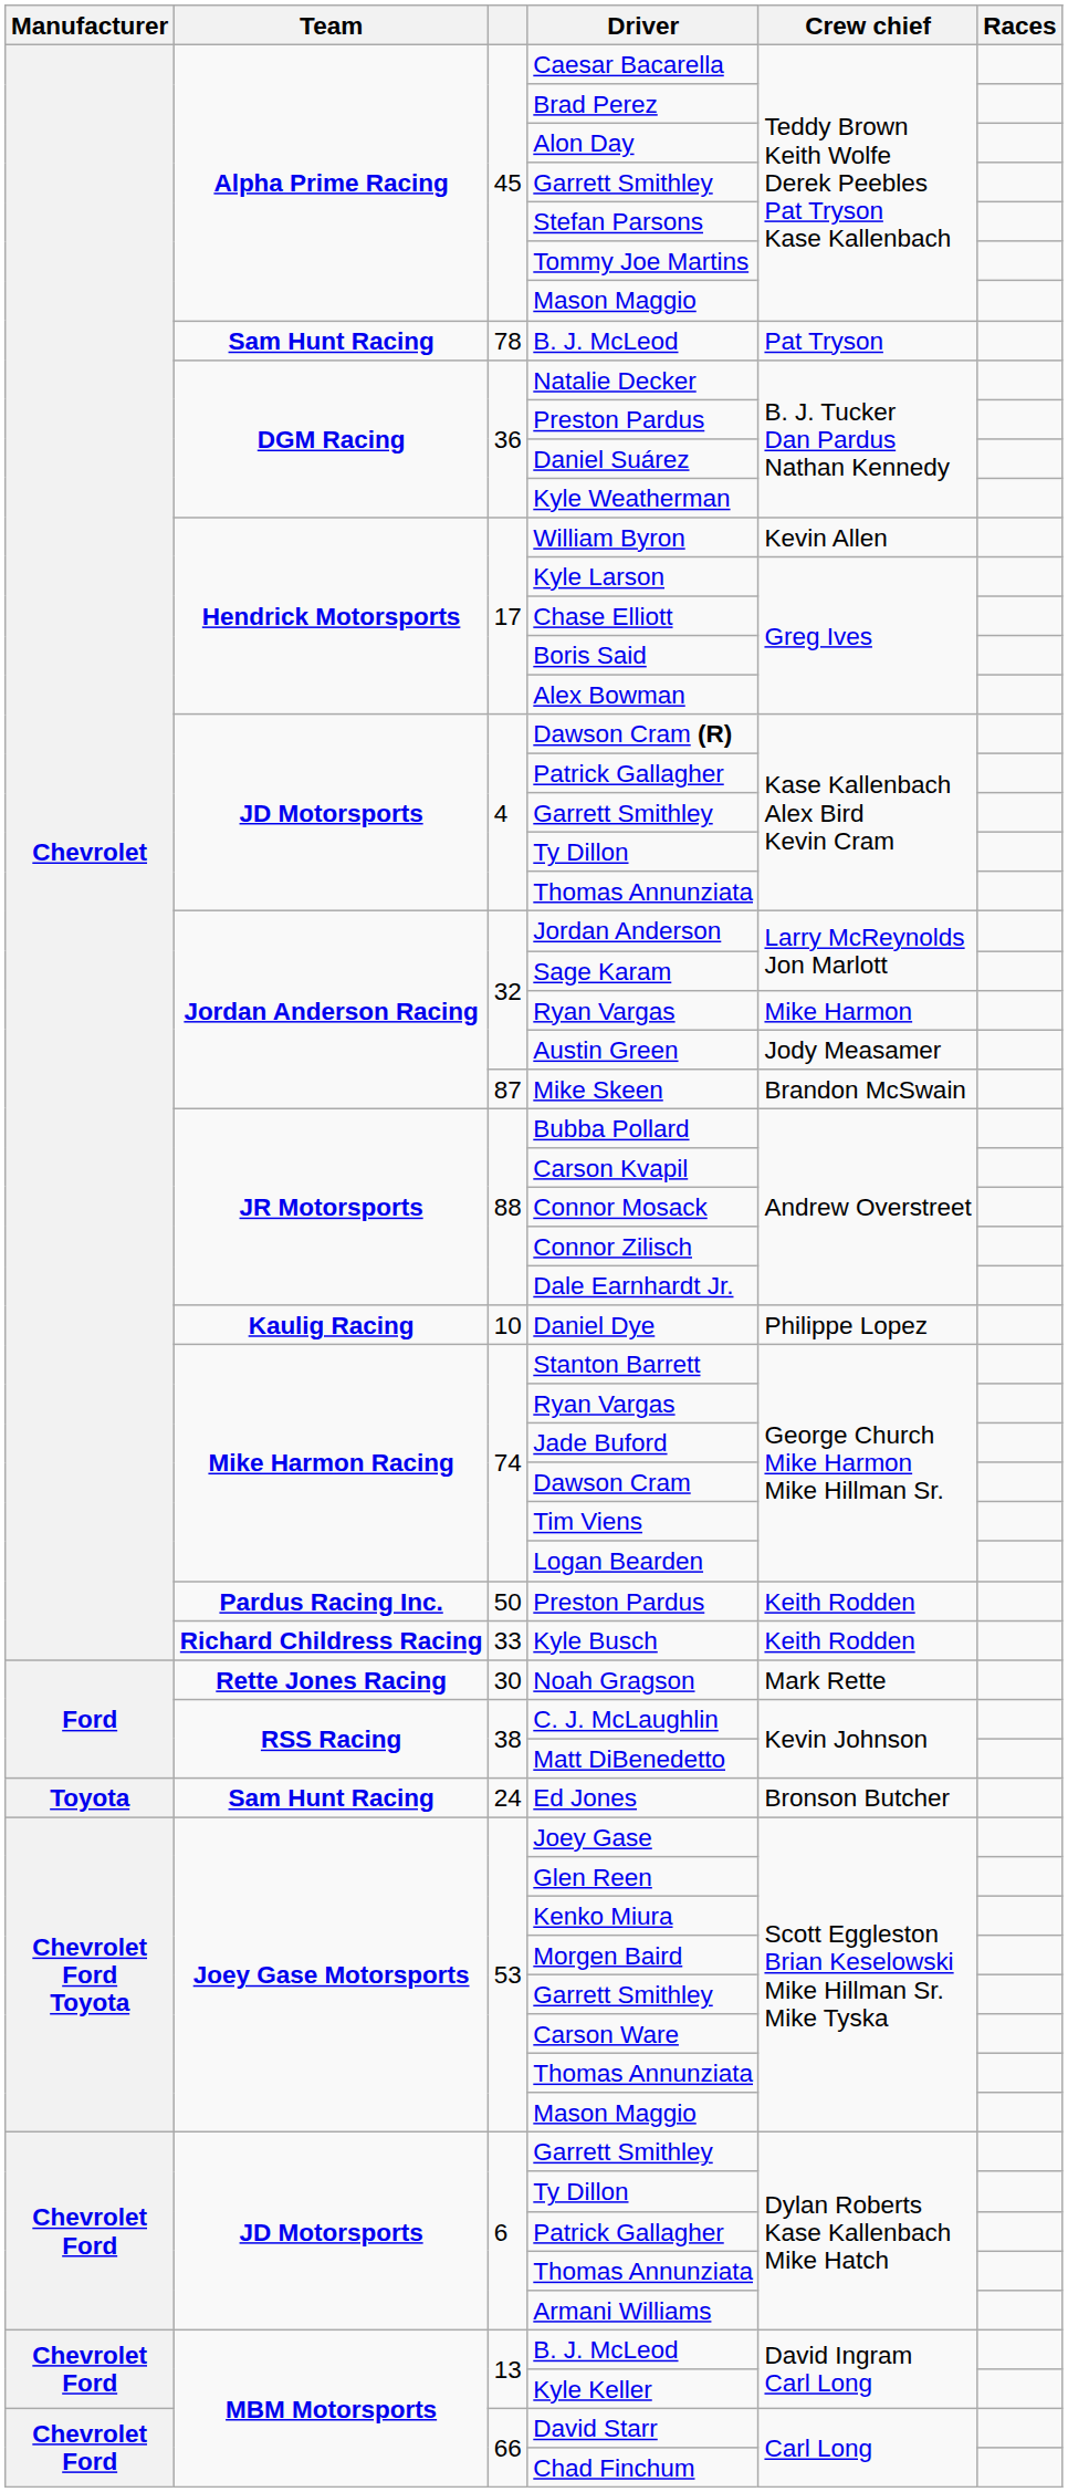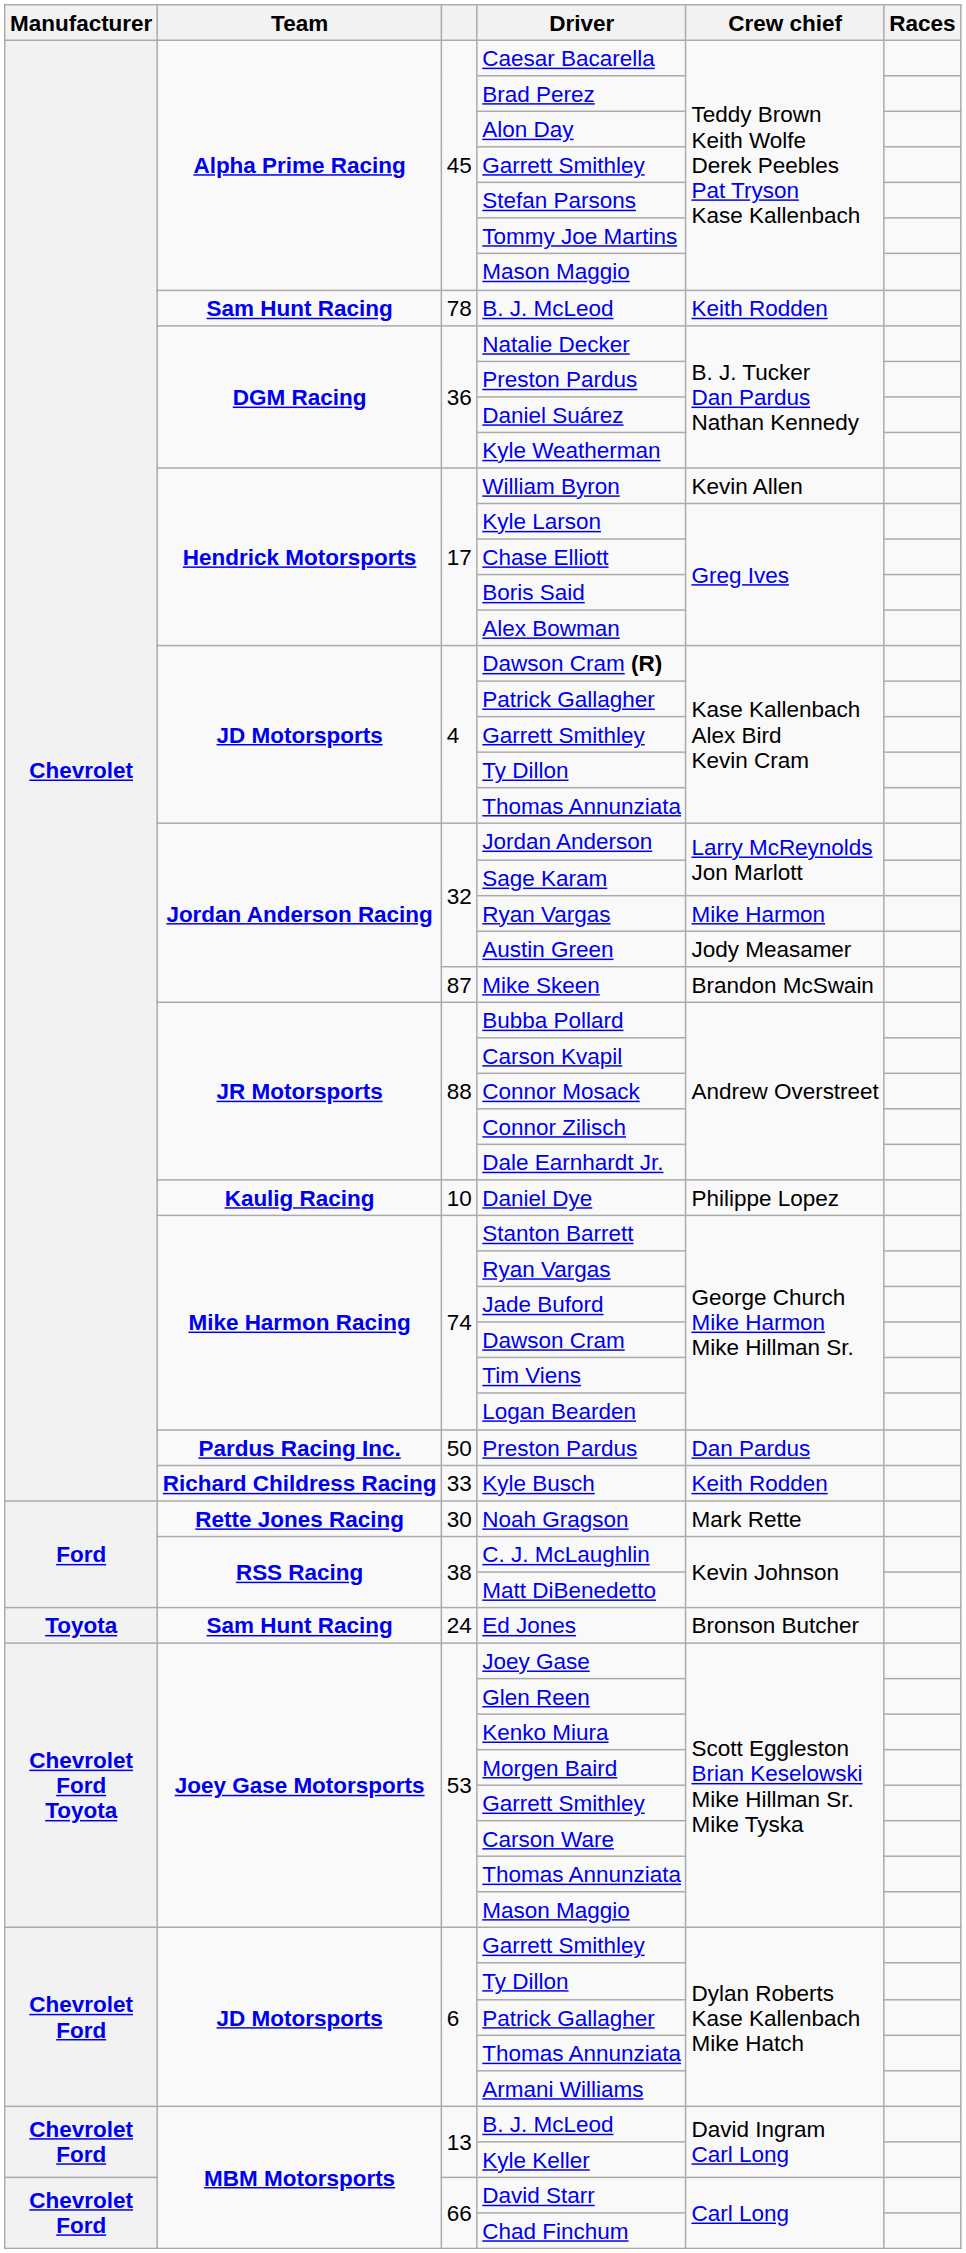 <table class="wikitable" style="font-size: 95%;">
 <tr>
 <th>Manufacturer</th>
 <th>Team</th>
 <th></th>
 <th>Driver</th>
 <th>Crew chief</th>
 <th>Races</th>
 </tr>
 <tr>
 <th rowspan=41><a href='#'>Chevrolet</a></th>
 <td rowspan=7 style="text-align:center;" nowrap=""><strong><a href='#'>Alpha Prime Racing</a></strong></td>
 <td rowspan=7>45</td>
 <td><a href='#'>Caesar Bacarella</a></td>
 <td rowspan=7>Teddy Brown <small></small><br>Keith Wolfe <small></small><br>Derek Peebles <small></small><br><a href='#'>Pat Tryson</a> <small></small><br>Kase Kallenbach <small></small></td>
 <td></td>
 </tr>
 <tr>
 <td><a href='#'>Brad Perez</a></td>
 <td></td>
 </tr>
 <tr>
 <td><a href='#'>Alon Day</a></td>
 <td></td>
 </tr>
 <tr>
 <td><a href='#'>Garrett Smithley</a></td>
 <td></td>
 </tr>
 <tr>
 <td><a href='#'>Stefan Parsons</a></td>
 <td></td>
 </tr>
 <tr>
 <td><a href='#'>Tommy Joe Martins</a></td>
 <td></td>
 </tr>
 <tr>
 <td><a href='#'>Mason Maggio</a></td>
 <td></td>
 </tr>
 <tr>
 <td style="text-align:center;" nowrap><strong><a href='#'>Sam Hunt Racing</a></strong></td>
 <td>78</td>
 <td><a href='#'>B. J. McLeod</a></td>
-<td><a href='#'>Pat Tryson</a></td>
+<td><a href='#'>Keith Rodden</a></td>
 <td></td>
 </tr>
 <tr>
 <td rowspan=4 style="text-align:center;" nowrap=""><strong><a href='#'>DGM Racing</a></strong></td>
 <td rowspan=4>36</td>
 <td><a href='#'>Natalie Decker</a></td>
 <td rowspan=4>B. J. Tucker <small></small><br><a href='#'>Dan Pardus</a> <small></small><br>Nathan Kennedy <small></small></td>
 <td></td>
 </tr>
 <tr>
 <td><a href='#'>Preston Pardus</a></td>
 <td></td>
 </tr>
 <tr>
 <td><a href='#'>Daniel Suárez</a></td>
 <td></td>
 </tr>
 <tr>
 <td><a href='#'>Kyle Weatherman</a></td>
 <td></td>
 </tr>
 <tr>
 <td rowspan="5" style="text-align:center;" nowrap><strong><a href='#'>Hendrick Motorsports</a></strong></td>
 <td rowspan=5>17</td>
 <td><a href='#'>William Byron</a></td>
 <td>Kevin Allen</td>
 <td></td>
 </tr>
 <tr>
 <td><a href='#'>Kyle Larson</a></td>
 <td rowspan=4><a href='#'>Greg Ives</a></td>
 <td></td>
 </tr>
 <tr>
 <td><a href='#'>Chase Elliott</a></td>
 <td></td>
 </tr>
 <tr>
 <td><a href='#'>Boris Said</a></td>
 <td></td>
 </tr>
 <tr>
 <td><a href='#'>Alex Bowman</a></td>
 <td></td>
 </tr>
 <tr>
 <td rowspan="5" style="text-align:center;" nowrap=""><strong><a href='#'>JD Motorsports</a></strong></td>
 <td rowspan="5">4</td>
 <td><a href='#'>Dawson Cram</a> <strong>(R)</strong></td>
 <td rowspan="5">Kase Kallenbach <small></small><br>Alex Bird <small></small><br>Kevin Cram <small></small></td>
 <td></td>
 </tr>
 <tr>
 <td><a href='#'>Patrick Gallagher</a></td>
 <td></td>
 </tr>
 <tr>
 <td><a href='#'>Garrett Smithley</a></td>
 <td></td>
 </tr>
 <tr>
 <td><a href='#'>Ty Dillon</a></td>
 <td></td>
 </tr>
 <tr>
 <td><a href='#'>Thomas Annunziata</a></td>
 <td></td>
 </tr>
 <tr>
 <td rowspan=5 style="text-align:center;" nowrap><strong><a href='#'>Jordan Anderson Racing</a></strong></td>
 <td rowspan=4>32</td>
 <td><a href='#'>Jordan Anderson</a></td>
 <td rowspan=2><a href='#'>Larry McReynolds</a> <small></small><br>Jon Marlott <small></small></td>
 <td></td>
 </tr>
 <tr>
 <td><a href='#'>Sage Karam</a></td>
 <td></td>
 </tr>
 <tr>
 <td><a href='#'>Ryan Vargas</a></td>
 <td><a href='#'>Mike Harmon</a></td>
 <td></td>
 </tr>
 <tr>
 <td><a href='#'>Austin Green</a></td>
 <td>Jody Measamer</td>
 <td></td>
 </tr>
 <tr>
 <td>87</td>
 <td><a href='#'>Mike Skeen</a></td>
 <td>Brandon McSwain</td>
 <td></td>
 </tr>
 <tr>
 <td rowspan=5 style="text-align:center;" nowrap><strong><a href='#'>JR Motorsports</a></strong></td>
 <td rowspan=5>88</td>
 <td><a href='#'>Bubba Pollard</a></td>
 <td rowspan=5>Andrew Overstreet</td>
 <td></td>
 </tr>
 <tr>
 <td><a href='#'>Carson Kvapil</a></td>
 <td></td>
 </tr>
 <tr>
 <td><a href='#'>Connor Mosack</a></td>
 <td></td>
 </tr>
 <tr>
 <td><a href='#'>Connor Zilisch</a></td>
 <td></td>
 </tr>
 <tr>
 <td><a href='#'>Dale Earnhardt Jr.</a></td>
 <td></td>
 </tr>
 <tr>
 <td style="text-align:center;" nowrap><strong><a href='#'>Kaulig Racing</a></strong></td>
 <td>10</td>
 <td><a href='#'>Daniel Dye</a></td>
 <td>Philippe Lopez</td>
 <td></td>
 </tr>
 <tr>
 <td rowspan="6" style="text-align:center;" nowrap=""><strong><a href='#'>Mike Harmon Racing</a></strong></td>
 <td rowspan="6">74</td>
 <td><a href='#'>Stanton Barrett</a></td>
 <td rowspan="6">George Church <small></small><br><a href='#'>Mike Harmon</a> <small></small><br>Mike Hillman Sr. <small></small></td>
 <td></td>
 </tr>
 <tr>
 <td><a href='#'>Ryan Vargas</a></td>
 <td></td>
 </tr>
 <tr>
 <td><a href='#'>Jade Buford</a></td>
 <td></td>
 </tr>
 <tr>
 <td><a href='#'>Dawson Cram</a></td>
 <td></td>
 </tr>
 <tr>
 <td><a href='#'>Tim Viens</a></td>
 <td></td>
 </tr>
 <tr>
 <td><a href='#'>Logan Bearden</a></td>
 <td></td>
 </tr>
 <tr>
 <td style="text-align:center;" nowrap><strong><a href='#'>Pardus Racing Inc.</a></strong></td>
 <td>50</td>
 <td><a href='#'>Preston Pardus</a></td>
-<td><a href='#'>Keith Rodden</a></td>
+<td><a href='#'>Dan Pardus</a></td>
 <td></td>
 </tr>
 <tr>
 <td style="text-align:center;" nowrap><strong><a href='#'>Richard Childress Racing</a></strong></td>
 <td>33</td>
 <td><a href='#'>Kyle Busch</a></td>
 <td><a href='#'>Keith Rodden</a></td>
 <td></td>
 </tr>
 <tr>
 <th rowspan="3"><a href='#'>Ford</a></th>
 <td style="text-align:center;" nowrap=""><strong><a href='#'>Rette Jones Racing</a></strong></td>
 <td>30</td>
 <td><a href='#'>Noah Gragson</a></td>
 <td>Mark Rette</td>
 <td></td>
 </tr>
 <tr>
 <td rowspan=2 style="text-align:center;" nowrap><strong><a href='#'>RSS Racing</a></strong></td>
 <td rowspan=2>38</td>
 <td><a href='#'>C. J. McLaughlin</a></td>
 <td rowspan=2>Kevin Johnson</td>
 <td></td>
 </tr>
 <tr>
 <td><a href='#'>Matt DiBenedetto</a></td>
 <td></td>
 </tr>
 <tr>
 <th><a href='#'>Toyota</a></th>
 <td style="text-align:center;" nowrap><strong><a href='#'>Sam Hunt Racing</a></strong></td>
 <td>24</td>
 <td><a href='#'>Ed Jones</a></td>
 <td>Bronson Butcher</td>
 <td></td>
 </tr>
 <tr>
 <th rowspan="8"><a href='#'>Chevrolet</a> <small></small><br><a href='#'>Ford</a> <small></small><br><a href='#'>Toyota</a> <small></small></th>
 <td rowspan="8" style="text-align:center;" nowrap><strong><a href='#'>Joey Gase Motorsports</a></strong></td>
 <td rowspan="8">53</td>
 <td><a href='#'>Joey Gase</a></td>
 <td rowspan="8">Scott Eggleston <small></small><br><a href='#'>Brian Keselowski</a> <small></small><br>Mike Hillman Sr. <small></small><br>Mike Tyska <small></small></td>
 <td></td>
 </tr>
 <tr>
 <td><a href='#'>Glen Reen</a></td>
 <td></td>
 </tr>
 <tr>
 <td><a href='#'>Kenko Miura</a></td>
 <td></td>
 </tr>
 <tr>
 <td><a href='#'>Morgen Baird</a></td>
 <td></td>
 </tr>
 <tr>
 <td><a href='#'>Garrett Smithley</a></td>
 <td></td>
 </tr>
 <tr>
 <td><a href='#'>Carson Ware</a></td>
 <td></td>
 </tr>
 <tr>
 <td><a href='#'>Thomas Annunziata</a></td>
 <td></td>
 </tr>
 <tr>
 <td><a href='#'>Mason Maggio</a></td>
 <td></td>
 </tr>
 <tr>
 <th rowspan=5><a href='#'>Chevrolet</a> <small></small><br><a href='#'>Ford</a> <small></small></th>
 <td rowspan=5 style="text-align:center;" nowrap=""><strong><a href='#'>JD Motorsports</a></strong></td>
 <td rowspan=5>6</td>
 <td><a href='#'>Garrett Smithley</a></td>
 <td rowspan=5>Dylan Roberts <small></small><br>Kase Kallenbach <small></small><br>Mike Hatch <small></small></td>
 <td></td>
 </tr>
 <tr>
 <td><a href='#'>Ty Dillon</a></td>
 <td></td>
 </tr>
 <tr>
 <td><a href='#'>Patrick Gallagher</a></td>
 <td></td>
 </tr>
 <tr>
 <td><a href='#'>Thomas Annunziata</a></td>
 <td></td>
 </tr>
 <tr>
 <td><a href='#'>Armani Williams</a></td>
 <td></td>
 </tr>
 <tr>
 <th rowspan=2><a href='#'>Chevrolet</a> <small></small><br><a href='#'>Ford</a> <small></small></th>
 <td rowspan="4" style="text-align:center;" nowrap=""><strong><a href='#'>MBM Motorsports</a></strong></td>
 <td rowspan=2>13</td>
 <td><a href='#'>B. J. McLeod</a></td>
 <td rowspan=2>David Ingram <small></small><br><a href='#'>Carl Long</a> <small></small></td>
 <td></td>
 </tr>
 <tr>
 <td><a href='#'>Kyle Keller</a></td>
 <td></td>
 </tr>
 <tr>
 <th rowspan=2><a href='#'>Chevrolet</a> <small></small><br><a href='#'>Ford</a> <small></small></th>
 <td rowspan="2">66</td>
 <td><a href='#'>David Starr</a></td>
 <td rowspan="2"><a href='#'>Carl Long</a></td>
 <td nowrap></td>
 </tr>
 <tr>
 <td><a href='#'>Chad Finchum</a></td>
 <td></td>
 </tr>
 </table>
